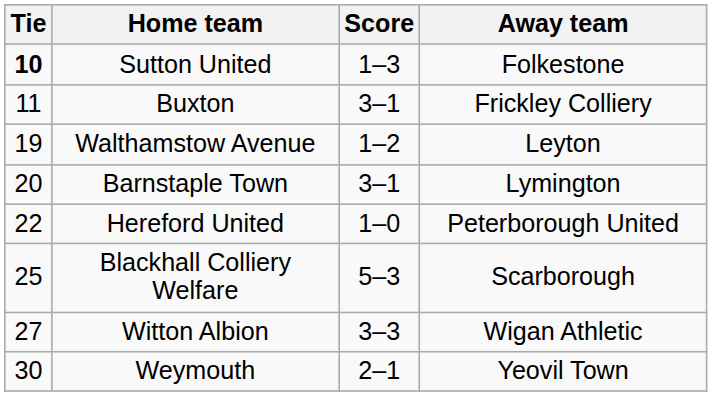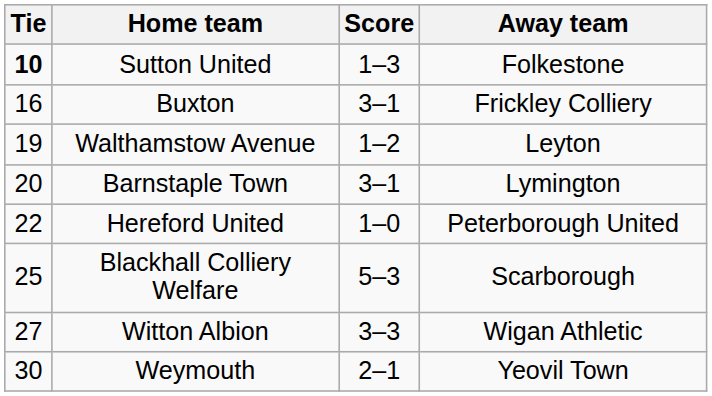 <table class="wikitable" style="text-align:center;">
 <tr>
 <th width=20>Tie</th>
 <th width=175>Home team</th>
 <th width=20>Score</th>
 <th width=175>Away team</th>
 </tr>
 <tr>
 <td><strong>10</strong></td>
 <td>Sutton United</td>
 <td>1–3</td>
 <td>Folkestone</td>
 </tr>
 <tr>
-<td>11</td>
+<td>16</td>
 <td>Buxton</td>
 <td>3–1</td>
 <td>Frickley Colliery</td>
 </tr>
 <tr>
 <td>19</td>
 <td>Walthamstow Avenue</td>
 <td>1–2</td>
 <td>Leyton</td>
 </tr>
 <tr>
 <td>20</td>
 <td>Barnstaple Town</td>
 <td>3–1</td>
 <td>Lymington</td>
 </tr>
 <tr>
 <td>22</td>
 <td>Hereford United</td>
 <td>1–0</td>
 <td>Peterborough United</td>
 </tr>
 <tr>
 <td>25</td>
 <td>Blackhall Colliery Welfare</td>
 <td>5–3</td>
 <td>Scarborough</td>
 </tr>
 <tr>
 <td>27</td>
 <td>Witton Albion</td>
 <td>3–3</td>
 <td>Wigan Athletic</td>
 </tr>
 <tr>
 <td>30</td>
 <td>Weymouth</td>
 <td>2–1</td>
 <td>Yeovil Town</td>
 </tr>
 </table>
